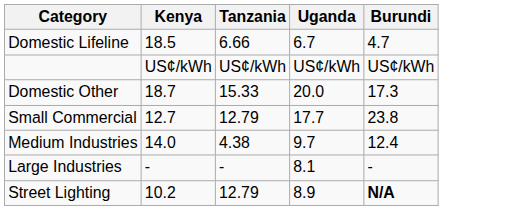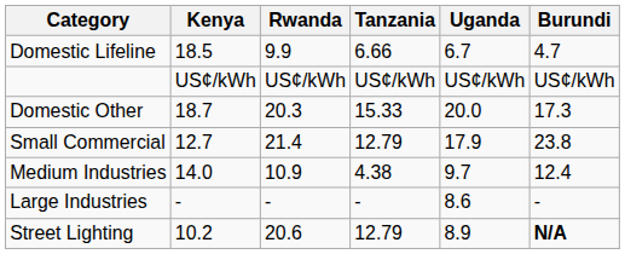 <table class="wikitable sortable">
 <tr>
 <th>Category</th>
 <th>Kenya</th>
+<th>Rwanda</th>
 <th>Tanzania</th>
 <th>Uganda</th>
 <th>Burundi</th>
 </tr>
 <tr>
 <td>Domestic Lifeline</td>
 <td>18.5</td>
+<td>9.9</td>
 <td>6.66</td>
 <td>6.7</td>
 <td>4.7</td>
 </tr>
 <tr>
 <td></td>
 <td>US¢/kWh</td>
 <td>US¢/kWh</td>
 <td>US¢/kWh</td>
 <td>US¢/kWh</td>
+<td>US¢/kWh</td>
 </tr>
 <tr>
 <td>Domestic Other</td>
 <td>18.7</td>
+<td>20.3</td>
 <td>15.33</td>
 <td>20.0</td>
 <td>17.3</td>
 </tr>
 <tr>
 <td>Small Commercial</td>
 <td>12.7</td>
+<td>21.4</td>
 <td>12.79</td>
-<td>17.7</td>
+<td>17.9</td>
 <td>23.8</td>
 </tr>
 <tr>
 <td>Medium Industries</td>
 <td>14.0</td>
+<td>10.9</td>
 <td>4.38</td>
 <td>9.7</td>
 <td>12.4</td>
 </tr>
 <tr>
 <td>Large Industries</td>
 <td>-</td>
 <td>-</td>
-<td>8.1</td>
+<td>-</td>
+<td>8.6</td>
 <td>-</td>
 </tr>
 <tr>
 <td>Street Lighting</td>
 <td>10.2</td>
+<td>20.6</td>
 <td>12.79</td>
 <td>8.9</td>
 <td><strong>N/A</strong></td>
 </tr>
 </table>
